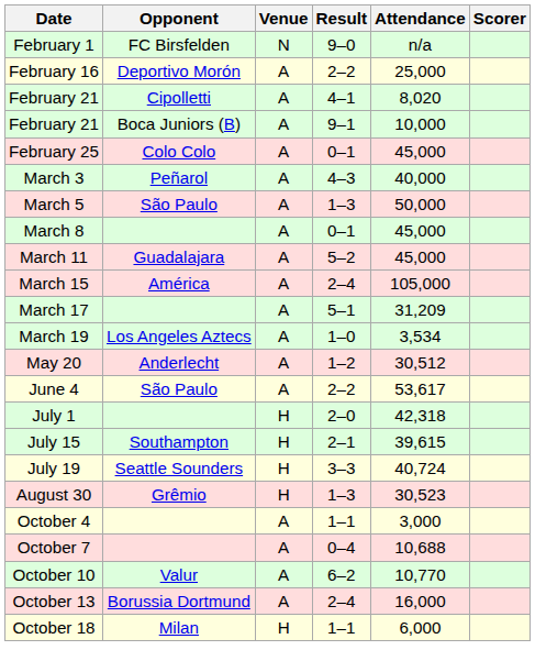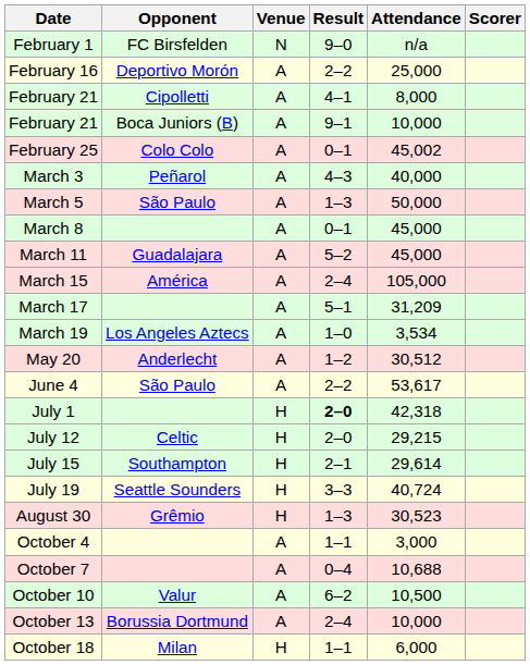 <table class="wikitable" style="font-size:95%; text-align:center">
 <tr>
 <th>Date</th>
 <th>Opponent</th>
 <th>Venue</th>
 <th>Result</th>
 <th>Attendance</th>
 <th>Scorer</th>
 </tr>
 <tr bgcolor= #ddffdd>
 <td> February 1</td>
 <td> FC Birsfelden</td>
 <td>N </td>
 <td>9–0</td>
 <td>n/a</td>
 <td></td>
 </tr>
 <tr bgcolor= #ffffdd>
 <td> February 16</td>
 <td> <a href='#'>Deportivo Morón</a></td>
 <td>A</td>
 <td>2–2</td>
 <td>25,000</td>
 <td></td>
 </tr>
 <tr bgcolor= #ddffdd>
 <td> February 21</td>
 <td> <a href='#'>Cipolletti</a></td>
 <td>A</td>
 <td>4–1</td>
-<td>8,020</td>
+<td>8,000</td>
 <td></td>
 </tr>
 <tr bgcolor= #ddffdd>
 <td> February 21</td>
 <td> Boca Juniors (<a href='#'>B</a>)</td>
 <td>A</td>
 <td>9–1</td>
 <td>10,000</td>
 <td></td>
 </tr>
 <tr bgcolor="#ffdddd">
 <td>February 25</td>
 <td>  <a href='#'>Colo Colo</a></td>
 <td>A</td>
 <td>0–1</td>
-<td>45,000</td>
+<td>45,002</td>
 <td></td>
 </tr>
 <tr bgcolor="#ddffdd">
 <td>March 3</td>
 <td>  <a href='#'>Peñarol</a></td>
 <td>A</td>
 <td>4–3</td>
 <td>40,000</td>
 <td></td>
 </tr>
 <tr bgcolor="#ffdddd">
 <td> March 5</td>
 <td>  <a href='#'>São Paulo</a></td>
 <td>A</td>
 <td>1–3</td>
 <td>50,000</td>
 <td></td>
 </tr>
 <tr bgcolor= #ddffdd>
 <td> March 8</td>
 <td></td>
 <td>A</td>
 <td>0–1</td>
 <td>45,000</td>
 <td></td>
 </tr>
 <tr bgcolor= #ffdddd>
 <td> March 11</td>
 <td>  <a href='#'>Guadalajara</a></td>
 <td>A</td>
 <td>5–2</td>
 <td>45,000</td>
 <td></td>
 </tr>
 <tr bgcolor= #ffdddd>
 <td> March 15</td>
 <td>  <a href='#'>América</a></td>
 <td>A</td>
 <td>2–4</td>
 <td>105,000</td>
 <td></td>
 </tr>
 <tr bgcolor= #ddffdd>
 <td> March 17</td>
 <td> </td>
 <td>A</td>
 <td>5–1</td>
 <td>31,209</td>
 <td></td>
 </tr>
 <tr bgcolor= #ddffdd>
 <td> March 19</td>
 <td>  <a href='#'>Los Angeles Aztecs</a></td>
 <td>A</td>
 <td>1–0</td>
 <td>3,534</td>
 <td></td>
 </tr>
 <tr bgcolor= #ffdddd>
 <td> May 20</td>
 <td>  <a href='#'>Anderlecht</a></td>
 <td>A</td>
 <td>1–2</td>
 <td>30,512</td>
 <td></td>
 </tr>
 <tr bgcolor="#ffffdd">
 <td> June 4</td>
 <td>  <a href='#'>São Paulo</a></td>
 <td>A</td>
 <td>2–2</td>
 <td>53,617</td>
 <td></td>
 </tr>
 <tr bgcolor= #ddffdd>
 <td> July 1</td>
 <td> </td>
 <td>H</td>
+<td><strong>2–0</strong></td>
+<td>42,318</td>
+<td></td>
+</tr>
+<tr bgcolor= #ddffdd>
+<td> July 12</td>
+<td>  <a href='#'>Celtic</a></td>
+<td>H</td>
 <td>2–0</td>
-<td>42,318</td>
+<td>29,215</td>
 <td></td>
 </tr>
 <tr bgcolor= #ddffdd>
 <td> July 15</td>
 <td>  <a href='#'>Southampton</a></td>
 <td>H</td>
 <td>2–1</td>
-<td>39,615</td>
+<td>29,614</td>
 <td></td>
 </tr>
 <tr bgcolor= #ffffdd>
 <td> July 19</td>
 <td>  <a href='#'>Seattle Sounders</a></td>
 <td>H</td>
 <td>3–3</td>
 <td>40,724</td>
 <td></td>
 </tr>
 <tr bgcolor="#ffdddd">
 <td> August 30</td>
 <td>  <a href='#'>Grêmio</a></td>
 <td>H</td>
 <td>1–3</td>
 <td>30,523</td>
 <td></td>
 </tr>
 <tr bgcolor= #ffffdd>
 <td> October 4</td>
 <td> </td>
 <td>A</td>
 <td>1–1</td>
 <td>3,000</td>
 <td></td>
 </tr>
 <tr bgcolor= #ffdddd>
 <td> October 7</td>
 <td> </td>
 <td>A</td>
 <td>0–4</td>
 <td>10,688</td>
 <td></td>
 </tr>
 <tr bgcolor= #ddffdd>
 <td> October 10</td>
 <td>  <a href='#'>Valur</a></td>
 <td>A</td>
 <td>6–2</td>
-<td>10,770</td>
+<td>10,500</td>
 <td></td>
 </tr>
 <tr bgcolor="#ffdddd">
 <td> October 13</td>
 <td>  <a href='#'>Borussia Dortmund</a></td>
 <td>A</td>
 <td>2–4</td>
-<td>16,000</td>
+<td>10,000</td>
 <td></td>
 </tr>
 <tr bgcolor="#ffffdd">
 <td> October 18</td>
 <td>  <a href='#'>Milan</a></td>
 <td>H</td>
 <td>1–1</td>
 <td>6,000</td>
 <td></td>
 </tr>
 </table>
